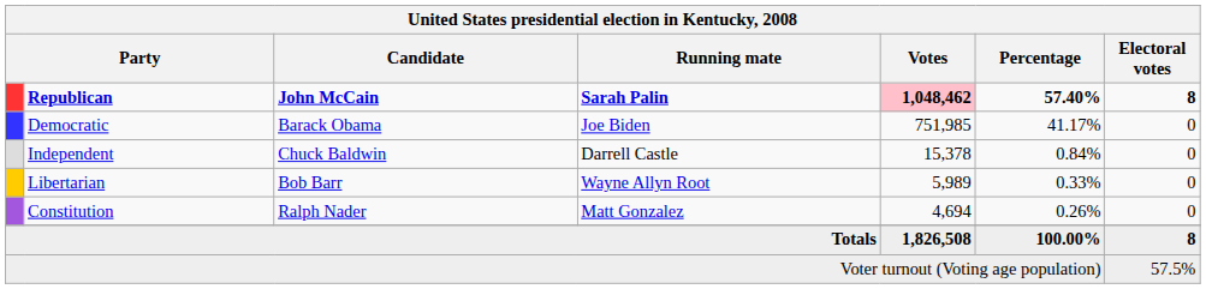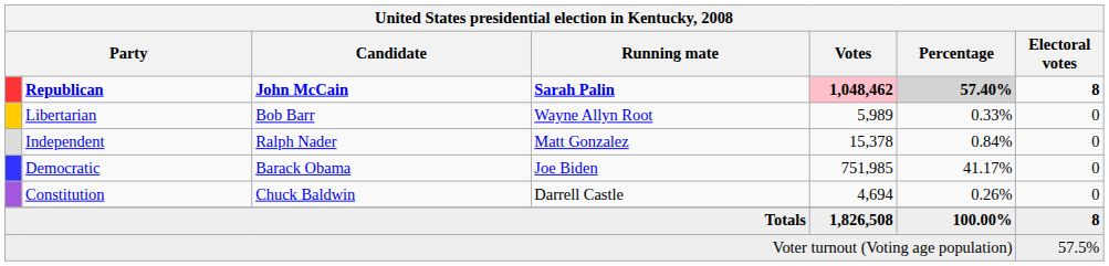 <table class="wikitable" style="font-size: 95%;">
 <tr>
 <th colspan="7">United States presidential election in Kentucky, 2008</th>
 </tr>
 <tr>
 <th colspan="2" style="width: 15em">Party</th>
 <th style="width: 17em">Candidate</th>
 <th style="width: 17em">Running mate</th>
 <th style="width: 5em">Votes</th>
 <th style="width: 7em">Percentage</th>
 <th style="width: 5em">Electoral votes</th>
 </tr>
 <tr>
 <th style="background-color:#FF3333; width: 3px"></th>
 <td style="width: 130px"><strong><a href='#'>Republican</a></strong></td>
 <td><strong><a href='#'>John McCain</a></strong></td>
 <td><strong><a href='#'>Sarah Palin</a></strong></td>
 <td align="right" style="background: pink;"><strong>1,048,462</strong></td>
-<td align="right"><strong>57.40%</strong></td>
+<td align="right" style="background: lightgrey;"><strong>57.40%</strong></td>
 <td align="right"><strong>8</strong></td>
+</tr>
+<tr>
+<th style="background-color:#FFCC00; width: 3px"></th>
+<td style="width: 130px"><a href='#'>Libertarian</a></td>
+<td><a href='#'>Bob Barr</a></td>
+<td><a href='#'>Wayne Allyn Root</a></td>
+<td align="right">5,989</td>
+<td align="right">0.33%</td>
+<td align="right">0</td>
+</tr>
+<tr>
+<th style="background-color:#DDDDDD; width: 3px"></th>
+<td style="width: 130px"><a href='#'>Independent</a></td>
+<td><a href='#'>Ralph Nader</a></td>
+<td><a href='#'>Matt Gonzalez</a></td>
+<td align="right">15,378</td>
+<td align="right">0.84%</td>
+<td align="right">0</td>
 </tr>
 <tr>
 <th style="background-color:#3333FF; width: 3px"></th>
 <td style="width: 130px"><a href='#'>Democratic</a></td>
 <td><a href='#'>Barack Obama</a></td>
 <td><a href='#'>Joe Biden</a></td>
 <td align="right">751,985</td>
 <td align="right">41.17%</td>
 <td align="right">0</td>
 </tr>
 <tr>
-<th style="background-color:#DDDDDD; width: 3px"></th>
-<td style="width: 130px"><a href='#'>Independent</a></td>
+<th style="background-color:#A356DE; width: 3px"></th>
+<td style="width: 130px"><a href='#'>Constitution</a></td>
 <td><a href='#'>Chuck Baldwin</a></td>
 <td>Darrell Castle</td>
-<td align="right">15,378</td>
-<td align="right">0.84%</td>
-<td align="right">0</td>
-</tr>
-<tr>
-<th style="background-color:#FFCC00; width: 3px"></th>
-<td style="width: 130px"><a href='#'>Libertarian</a></td>
-<td><a href='#'>Bob Barr</a></td>
-<td><a href='#'>Wayne Allyn Root</a></td>
-<td align="right">5,989</td>
-<td align="right">0.33%</td>
-<td align="right">0</td>
-</tr>
-<tr>
-<th style="background-color:#A356DE; width: 3px"></th>
-<td style="width: 130px"><a href='#'>Constitution</a></td>
-<td><a href='#'>Ralph Nader</a></td>
-<td><a href='#'>Matt Gonzalez</a></td>
 <td align="right">4,694</td>
 <td align="right">0.26%</td>
 <td align="right">0</td>
 </tr>
 <tr>
 </tr>
 <tr bgcolor="#EEEEEE">
 <td colspan="4" align="right"><strong>Totals</strong></td>
 <td align="right"><strong>1,826,508 </strong></td>
 <td align="right"><strong>100.00%</strong></td>
 <td align="right"><strong>8</strong></td>
 </tr>
 <tr bgcolor="#EEEEEE">
 <td colspan="6" align="right">Voter turnout (Voting age population)</td>
 <td colspan="1" align="right">57.5%</td>
 </tr>
 </table>
